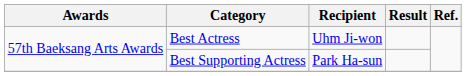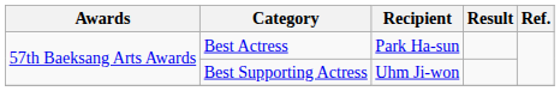 <table class="wikitable">
 <tr>
 <th>Awards</th>
 <th>Category</th>
 <th>Recipient</th>
 <th>Result</th>
 <th>Ref.</th>
 </tr>
 <tr>
 <td rowspan="2"><a href='#'>57th Baeksang Arts Awards</a></td>
 <td><a href='#'>Best Actress</a></td>
-<td><a href='#'>Uhm Ji-won</a></td>
+<td><a href='#'>Park Ha-sun</a></td>
 <td></td>
 <td rowspan="2"></td>
 </tr>
 <tr>
 <td><a href='#'>Best Supporting Actress</a></td>
-<td><a href='#'>Park Ha-sun</a></td>
+<td><a href='#'>Uhm Ji-won</a></td>
 <td></td>
 </tr>
 <tr>
 </tr>
 </table>
